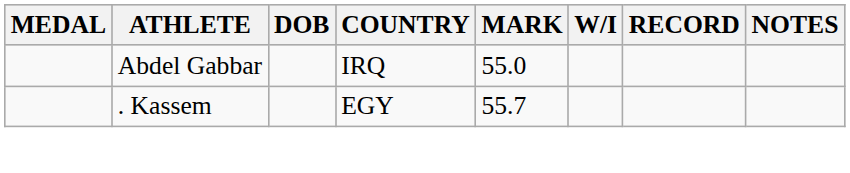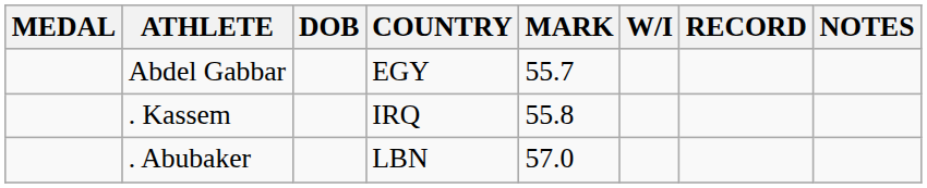 <table class="wikitable">
 <tr>
 <th>MEDAL</th>
 <th>ATHLETE</th>
 <th>DOB</th>
 <th>COUNTRY</th>
 <th>MARK</th>
 <th>W/I</th>
 <th>RECORD</th>
 <th>NOTES</th>
 </tr>
 <tr>
 <td></td>
 <td>Abdel Gabbar</td>
 <td></td>
-<td>IRQ</td>
-<td>55.0</td>
+<td>EGY</td>
+<td>55.7</td>
 <td></td>
 <td></td>
 <td></td>
 </tr>
 <tr>
 <td></td>
 <td>. Kassem</td>
 <td></td>
-<td>EGY</td>
-<td>55.7</td>
+<td>IRQ</td>
+<td>55.8</td>
+<td></td>
+<td></td>
+<td></td>
+</tr>
+<tr>
+<td></td>
+<td>. Abubaker</td>
+<td></td>
+<td>LBN</td>
+<td>57.0</td>
 <td></td>
 <td></td>
 <td></td>
 </tr>
 </table>
